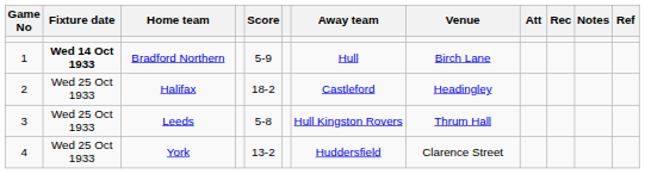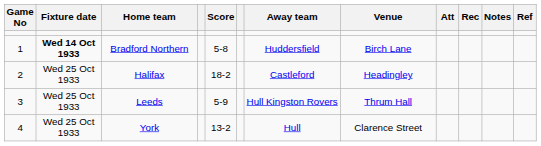 <table class="wikitable" style="text-align:center;">
 <tr>
 <th width=20 abbr="No">Game No</th>
 <th width=100 abbr="Date">Fixture date</th>
 <th width=150 abbr="Home team">Home team</th>
 <th width=5 abbr="space"></th>
 <th width=20 abbr="Score">Score</th>
 <th width=5 abbr="space"></th>
 <th width=150 abbr="Away team">Away team</th>
 <th width=150 abbr="Venue">Venue</th>
 <th width=30 abbr="Att">Att</th>
 <th width=30 abbr="Rec">Rec</th>
 <th width=20 abbr="Notes">Notes</th>
 <th width=30 abbr="Ref">Ref</th>
 </tr>
 <tr>
 <td></td>
 <td></td>
 <td></td>
 <td></td>
 <td></td>
 <td></td>
 <td></td>
 <td></td>
 <td></td>
 <td></td>
 <td></td>
 </tr>
 <tr>
 <td>1</td>
 <td><strong>Wed 14 Oct 1933</strong></td>
 <td><a href='#'>Bradford Northern</a></td>
 <td></td>
-<td>5-9</td>
+<td>5-8</td>
 <td></td>
-<td><a href='#'>Hull</a></td>
+<td><a href='#'>Huddersfield</a></td>
 <td><a href='#'>Birch Lane</a></td>
 <td></td>
 <td></td>
 <td></td>
 <td></td>
 </tr>
 <tr>
 <td>2</td>
 <td>Wed 25 Oct 1933</td>
 <td><a href='#'>Halifax</a></td>
 <td></td>
 <td>18-2</td>
 <td></td>
 <td><a href='#'>Castleford</a></td>
 <td><a href='#'>Headingley</a></td>
 <td></td>
 <td></td>
 <td></td>
 <td></td>
 </tr>
 <tr>
 <td>3</td>
 <td>Wed 25 Oct 1933</td>
 <td><a href='#'>Leeds</a></td>
 <td></td>
-<td>5-8</td>
+<td>5-9</td>
 <td></td>
 <td><a href='#'>Hull Kingston Rovers</a></td>
 <td><a href='#'>Thrum Hall</a></td>
 <td></td>
 <td></td>
 <td></td>
 <td></td>
 </tr>
 <tr>
 <td>4</td>
 <td>Wed 25 Oct 1933</td>
 <td><a href='#'>York</a></td>
 <td></td>
 <td>13-2</td>
 <td></td>
-<td><a href='#'>Huddersfield</a></td>
+<td><a href='#'>Hull</a></td>
 <td>Clarence Street</td>
 <td></td>
 <td></td>
 <td></td>
 <td></td>
 </tr>
 </table>
